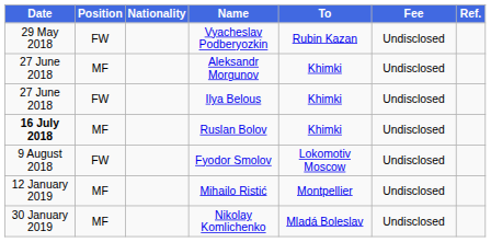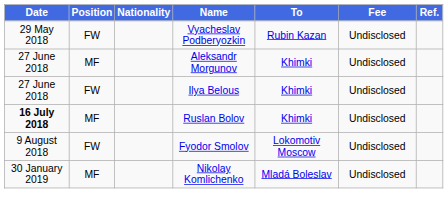 <table class="wikitable"  style="text-align:center; font-size:90%; ">
 <tr>
 <th style="background:#4169E1; color:white; width:150px;">Date</th>
 <th style="background:#4169E1; color:white; width:55px;">Position</th>
 <th style="background:#4169E1; color:white; width:55px;">Nationality</th>
 <th style="background:#4169E1; color:white; width:150px;">Name</th>
 <th style="background:#4169E1; color:white; width:200px;">To</th>
 <th style="background:#4169E1; color:white; width:150px;">Fee</th>
 <th style="background:#4169E1; color:white; width:35px;">Ref.</th>
 </tr>
 <tr>
 <td>29 May 2018</td>
 <td>FW</td>
 <td></td>
 <td><a href='#'>Vyacheslav Podberyozkin</a></td>
 <td><a href='#'>Rubin Kazan</a></td>
 <td>Undisclosed</td>
 <td></td>
 </tr>
 <tr>
 <td>27 June 2018</td>
 <td>MF</td>
 <td></td>
 <td><a href='#'>Aleksandr Morgunov</a></td>
 <td><a href='#'>Khimki</a></td>
 <td>Undisclosed</td>
 <td></td>
 </tr>
 <tr>
 <td>27 June 2018</td>
 <td>FW</td>
 <td></td>
 <td><a href='#'>Ilya Belous</a></td>
 <td><a href='#'>Khimki</a></td>
 <td>Undisclosed</td>
 <td></td>
 </tr>
 <tr>
 <td><strong>16 July 2018</strong></td>
 <td>MF</td>
 <td></td>
 <td><a href='#'>Ruslan Bolov</a></td>
 <td><a href='#'>Khimki</a></td>
 <td>Undisclosed</td>
 <td></td>
 </tr>
 <tr>
 <td>9 August 2018</td>
 <td>FW</td>
 <td></td>
 <td><a href='#'>Fyodor Smolov</a></td>
 <td><a href='#'>Lokomotiv Moscow</a></td>
 <td>Undisclosed</td>
 <td></td>
 </tr>
 <tr>
-<td>12 January 2019</td>
-<td>MF</td>
-<td></td>
-<td><a href='#'>Mihailo Ristić</a></td>
-<td><a href='#'>Montpellier</a></td>
-<td>Undisclosed</td>
-<td></td>
-</tr>
-<tr>
 <td>30 January 2019</td>
 <td>MF</td>
 <td></td>
 <td><a href='#'>Nikolay Komlichenko</a></td>
 <td><a href='#'>Mladá Boleslav</a></td>
 <td>Undisclosed</td>
 <td></td>
 </tr>
 </table>
